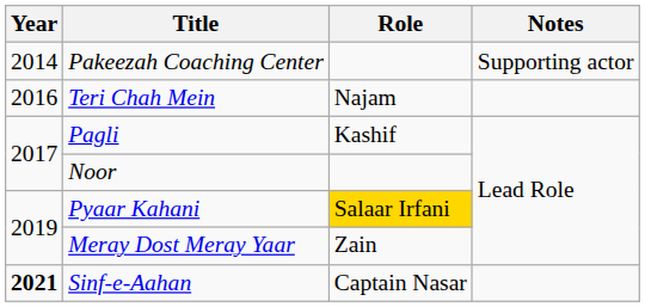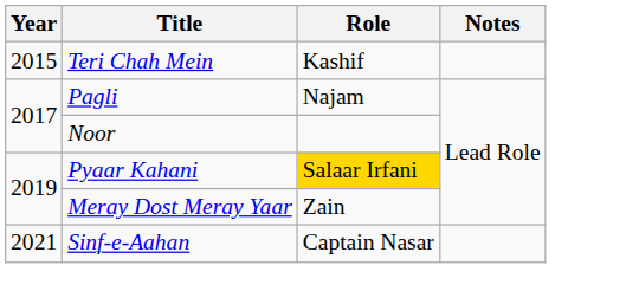 <table class="wikitable">
 <tr>
 <th>Year</th>
 <th>Title</th>
 <th>Role</th>
 <th>Notes</th>
 </tr>
 <tr>
-<td>2014</td>
-<td><em>Pakeezah Coaching Center</em></td>
-<td></td>
-<td>Supporting actor</td>
-</tr>
-<tr>
-<td>2016</td>
+<td>2015</td>
 <td><em><a href='#'>Teri Chah Mein</a></em></td>
-<td>Najam</td>
+<td>Kashif</td>
 <td></td>
 </tr>
 <tr>
 <td rowspan="2">2017</td>
 <td><em><a href='#'>Pagli</a></em></td>
-<td>Kashif</td>
+<td>Najam</td>
 <td rowspan="4">Lead Role</td>
 </tr>
 <tr>
 <td><em>Noor</em></td>
 <td></td>
 </tr>
 <tr>
 <td rowspan="2">2019</td>
 <td><em><a href='#'>Pyaar Kahani</a></em></td>
 <td style="background: gold;">Salaar Irfani</td>
 </tr>
 <tr>
 <td><em><a href='#'>Meray Dost Meray Yaar</a></em></td>
 <td>Zain</td>
 </tr>
 <tr>
-<td><strong>2021</strong></td>
+<td>2021</td>
 <td><em><a href='#'>Sinf-e-Aahan</a></em></td>
 <td>Captain Nasar</td>
 <td></td>
 </tr>
 </table>
